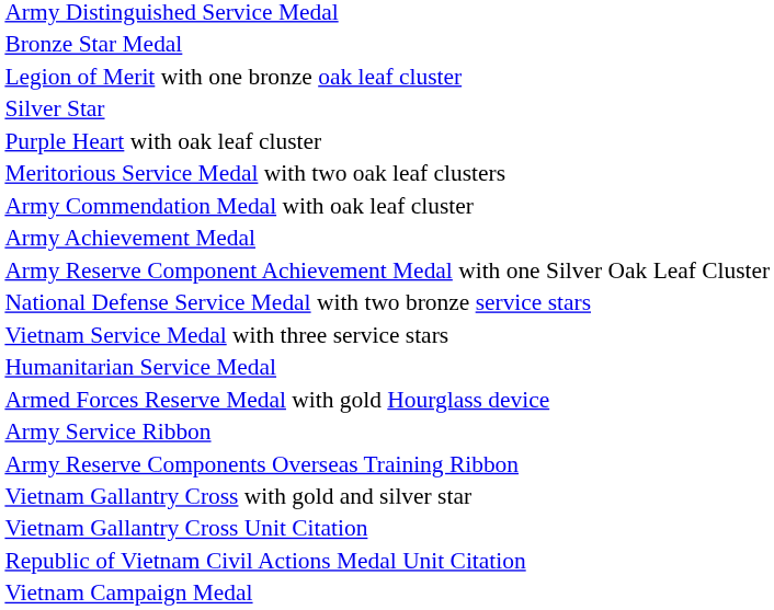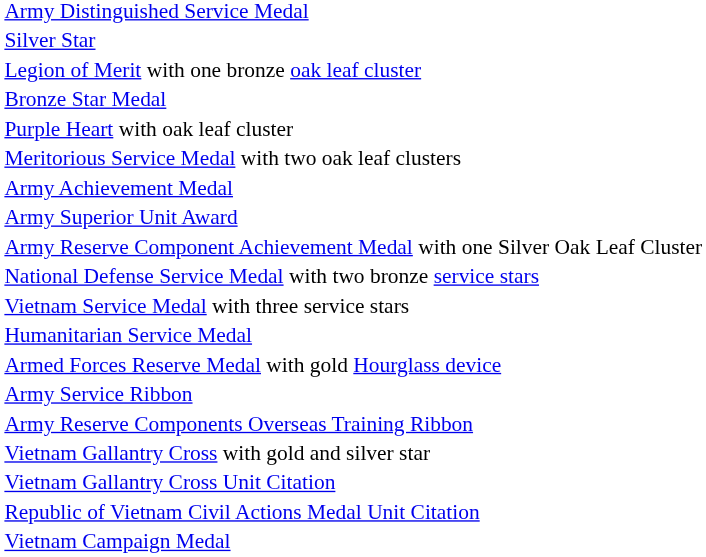 <table>
 <tr>
 <td></td>
 <td><a href='#'>Army Distinguished Service Medal</a></td>
 </tr>
 <tr>
 <td></td>
-<td><a href='#'>Bronze Star Medal</a></td>
+<td><a href='#'>Silver Star</a></td>
 </tr>
 <tr>
 <td></td>
 <td><a href='#'>Legion of Merit</a> with one bronze <a href='#'>oak leaf cluster</a></td>
 </tr>
 <tr>
 <td></td>
-<td><a href='#'>Silver Star</a></td>
+<td><a href='#'>Bronze Star Medal</a></td>
 </tr>
 <tr>
 <td></td>
 <td><a href='#'>Purple Heart</a> with oak leaf cluster</td>
 </tr>
 <tr>
 <td></td>
 <td><a href='#'>Meritorious Service Medal</a> with two oak leaf clusters</td>
 </tr>
 <tr>
 <td></td>
-<td><a href='#'>Army Commendation Medal</a> with oak leaf cluster</td>
+<td><a href='#'>Army Achievement Medal</a></td>
 </tr>
 <tr>
 <td></td>
-<td><a href='#'>Army Achievement Medal</a></td>
+<td><a href='#'>Army Superior Unit Award</a></td>
 </tr>
 <tr>
 <td></td>
 <td><a href='#'>Army Reserve Component Achievement Medal</a> with one Silver Oak Leaf Cluster</td>
 </tr>
 <tr>
 <td></td>
 <td><a href='#'>National Defense Service Medal</a> with two bronze <a href='#'>service stars</a></td>
 </tr>
 <tr>
 <td></td>
 <td><a href='#'>Vietnam Service Medal</a> with three service stars</td>
 </tr>
 <tr>
 <td></td>
 <td><a href='#'>Humanitarian Service Medal</a></td>
 </tr>
 <tr>
 <td></td>
 <td><a href='#'>Armed Forces Reserve Medal</a> with gold <a href='#'>Hourglass device</a></td>
 </tr>
 <tr>
 <td></td>
 <td><a href='#'>Army Service Ribbon</a></td>
 </tr>
 <tr>
 <td></td>
 <td><a href='#'>Army Reserve Components Overseas Training Ribbon</a></td>
 </tr>
 <tr>
 <td></td>
 <td><a href='#'>Vietnam Gallantry Cross</a> with gold and silver star</td>
 </tr>
 <tr>
 <td></td>
 <td><a href='#'>Vietnam Gallantry Cross Unit Citation</a></td>
 </tr>
 <tr>
 <td></td>
 <td><a href='#'>Republic of Vietnam Civil Actions Medal Unit Citation</a></td>
 </tr>
 <tr>
 <td></td>
 <td><a href='#'>Vietnam Campaign Medal</a></td>
 </tr>
 </table>
